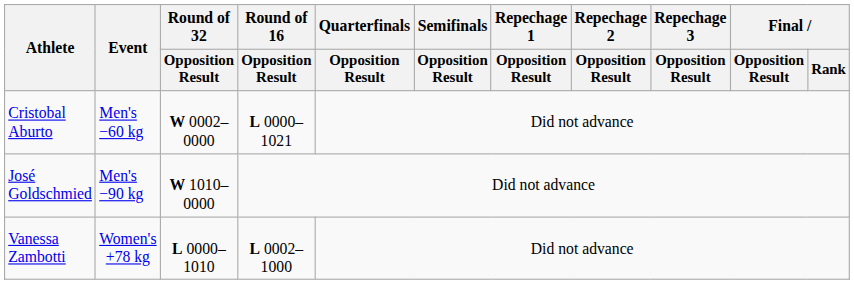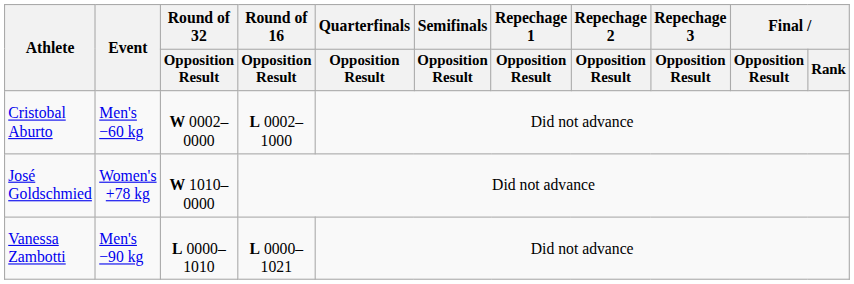 <table class="wikitable" style="font-size:90%">
 <tr>
 <th rowspan="2">Athlete</th>
 <th rowspan="2">Event</th>
 <th>Round of 32</th>
 <th>Round of 16</th>
 <th>Quarterfinals</th>
 <th>Semifinals</th>
 <th>Repechage 1</th>
 <th>Repechage 2</th>
 <th>Repechage 3</th>
 <th colspan=2>Final / </th>
 </tr>
 <tr style="font-size:95%">
 <th>Opposition<br>Result</th>
 <th>Opposition<br>Result</th>
 <th>Opposition<br>Result</th>
 <th>Opposition<br>Result</th>
 <th>Opposition<br>Result</th>
 <th>Opposition<br>Result</th>
 <th>Opposition<br>Result</th>
 <th>Opposition<br>Result</th>
 <th>Rank</th>
 </tr>
 <tr align=center>
 <td align=left><a href='#'>Cristobal Aburto</a></td>
 <td align=left><a href='#'>Men's −60 kg</a></td>
 <td><br><strong>W</strong> 0002–0000</td>
-<td><br><strong>L</strong> 0000–1021</td>
+<td><br><strong>L</strong> 0002–1000</td>
 <td colspan=7>Did not advance</td>
 </tr>
 <tr align=center>
 <td align=left><a href='#'>José Goldschmied</a></td>
-<td align=left><a href='#'>Men's −90 kg</a></td>
+<td align=center><a href='#'>Women's +78 kg</a></td>
 <td><br><strong>W</strong> 1010–0000</td>
 <td colspan=8>Did not advance</td>
 </tr>
 <tr align=center>
 <td align=left><a href='#'>Vanessa Zambotti</a></td>
-<td align=center><a href='#'>Women's +78 kg</a></td>
+<td align=left><a href='#'>Men's −90 kg</a></td>
 <td><br><strong>L</strong> 0000–1010</td>
-<td><br><strong>L</strong> 0002–1000</td>
+<td><br><strong>L</strong> 0000–1021</td>
 <td colspan=7>Did not advance</td>
 </tr>
 </table>
